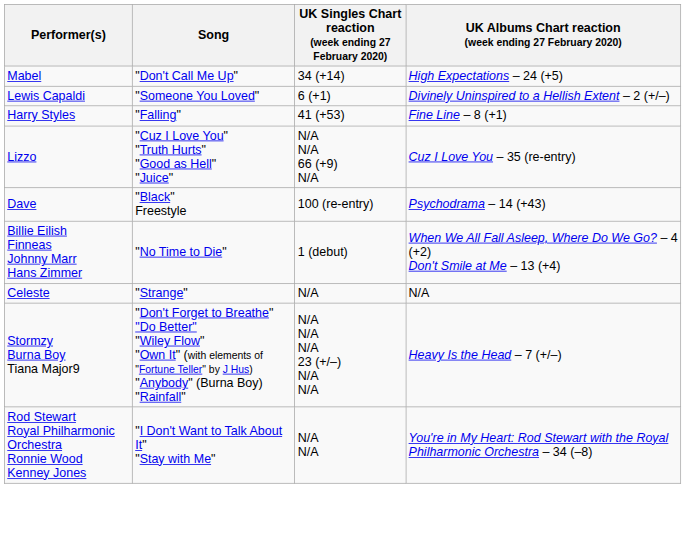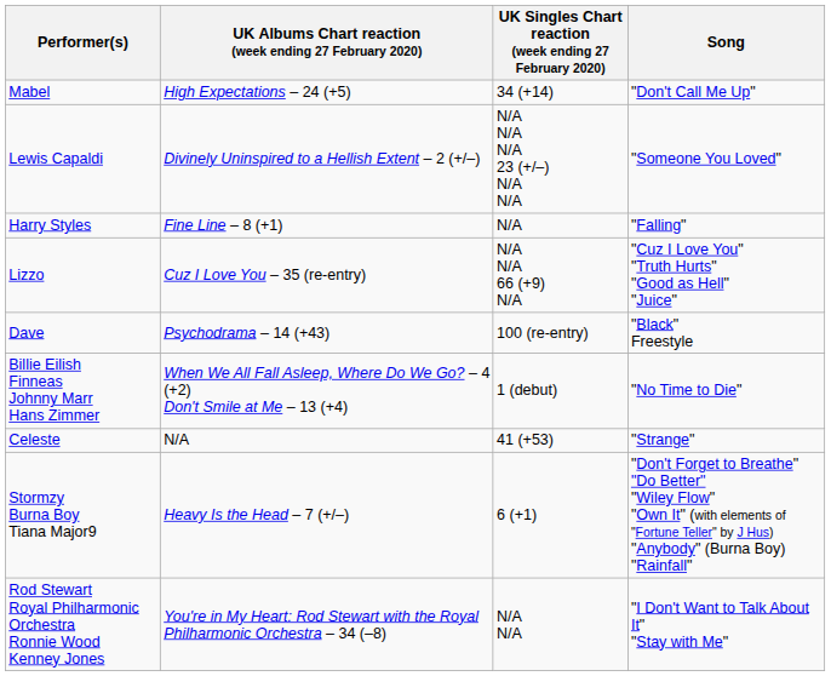 <table class="wikitable">
 <tr>
 <th>Performer(s)</th>
+<th>UK Albums Chart reaction<br><small>(week ending 27 February 2020)</small></th>
+<th>UK Singles Chart reaction<br><small>(week ending 27 February 2020)</small></th>
 <th>Song</th>
-<th>UK Singles Chart reaction<br><small>(week ending 27 February 2020)</small></th>
-<th>UK Albums Chart reaction<br><small>(week ending 27 February 2020)</small></th>
 </tr>
 <tr>
 <td><a href='#'>Mabel</a></td>
+<td><em><a href='#'>High Expectations</a></em> – 24 (+5)</td>
+<td>34 (+14)</td>
 <td>"<a href='#'>Don't Call Me Up</a>"</td>
-<td>34 (+14)</td>
-<td><em><a href='#'>High Expectations</a></em> – 24 (+5)</td>
 </tr>
 <tr>
 <td><a href='#'>Lewis Capaldi</a></td>
+<td><em><a href='#'>Divinely Uninspired to a Hellish Extent</a></em> – 2 (+/–)</td>
+<td>N/A<br>N/A<br>N/A<br>23 (+/–)<br>N/A<br>N/A</td>
 <td>"<a href='#'>Someone You Loved</a>"</td>
-<td>6 (+1)</td>
-<td><em><a href='#'>Divinely Uninspired to a Hellish Extent</a></em> – 2 (+/–)</td>
 </tr>
 <tr>
 <td><a href='#'>Harry Styles</a></td>
+<td><em><a href='#'>Fine Line</a></em> – 8 (+1)</td>
+<td>N/A</td>
 <td>"<a href='#'>Falling</a>"</td>
-<td>41 (+53)</td>
-<td><em><a href='#'>Fine Line</a></em> – 8 (+1)</td>
 </tr>
 <tr>
 <td><a href='#'>Lizzo</a></td>
+<td><em><a href='#'>Cuz I Love You</a></em> – 35 (re-entry)</td>
+<td>N/A<br>N/A<br>66 (+9)<br>N/A</td>
 <td>"<a href='#'>Cuz I Love You</a>"<br>"<a href='#'>Truth Hurts</a>"<br>"<a href='#'>Good as Hell</a>"<br>"<a href='#'>Juice</a>"</td>
-<td>N/A<br>N/A<br>66 (+9)<br>N/A</td>
-<td><em><a href='#'>Cuz I Love You</a></em> – 35 (re-entry)</td>
 </tr>
 <tr>
 <td><a href='#'>Dave</a></td>
+<td><em><a href='#'>Psychodrama</a></em> – 14 (+43)</td>
+<td>100 (re-entry)</td>
 <td>"<a href='#'>Black</a>"<br>Freestyle</td>
-<td>100 (re-entry)</td>
-<td><em><a href='#'>Psychodrama</a></em> – 14 (+43)</td>
 </tr>
 <tr>
 <td><a href='#'>Billie Eilish</a><br><a href='#'>Finneas</a><br><a href='#'>Johnny Marr</a><br><a href='#'>Hans Zimmer</a></td>
+<td><em><a href='#'>When We All Fall Asleep, Where Do We Go?</a></em> – 4 (+2)<br><em><a href='#'>Don't Smile at Me</a></em> – 13 (+4)</td>
+<td>1 (debut)</td>
 <td>"<a href='#'>No Time to Die</a>"</td>
-<td>1 (debut)</td>
-<td><em><a href='#'>When We All Fall Asleep, Where Do We Go?</a></em> – 4 (+2)<br><em><a href='#'>Don't Smile at Me</a></em> – 13 (+4)</td>
 </tr>
 <tr>
 <td><a href='#'>Celeste</a></td>
+<td>N/A</td>
+<td>41 (+53)</td>
 <td>"<a href='#'>Strange</a>"</td>
-<td>N/A</td>
-<td>N/A</td>
 </tr>
 <tr>
 <td><a href='#'>Stormzy</a><br><a href='#'>Burna Boy</a><br>Tiana Major9</td>
+<td><em><a href='#'>Heavy Is the Head</a></em> – 7 (+/–)</td>
+<td>6 (+1)</td>
 <td>"<a href='#'>Don't Forget to Breathe</a>"<br><a href='#'>"Do Better"</a><br>"<a href='#'>Wiley Flow</a>"<br>"<a href='#'>Own It</a>" (<small>with elements of "<a href='#'>Fortune Teller</a>" by <a href='#'>J Hus</a>)</small><br>"<a href='#'>Anybody</a>" (Burna Boy)<br>"<a href='#'>Rainfall</a>"</td>
-<td>N/A<br>N/A<br>N/A<br>23 (+/–)<br>N/A<br>N/A</td>
-<td><em><a href='#'>Heavy Is the Head</a></em> – 7 (+/–)</td>
 </tr>
 <tr>
 <td><a href='#'>Rod Stewart</a><br><a href='#'>Royal Philharmonic Orchestra</a><br><a href='#'>Ronnie Wood</a><br><a href='#'>Kenney Jones</a></td>
+<td><em><a href='#'>You're in My Heart: Rod Stewart with the Royal Philharmonic Orchestra</a></em> – 34 (–8)</td>
+<td>N/A<br>N/A</td>
 <td>"<a href='#'>I Don't Want to Talk About It</a>"<br>"<a href='#'>Stay with Me</a>"</td>
-<td>N/A<br>N/A</td>
-<td><em><a href='#'>You're in My Heart: Rod Stewart with the Royal Philharmonic Orchestra</a></em> – 34 (–8)</td>
 </tr>
 </table>
